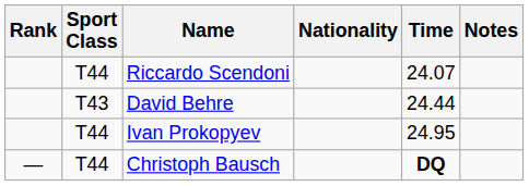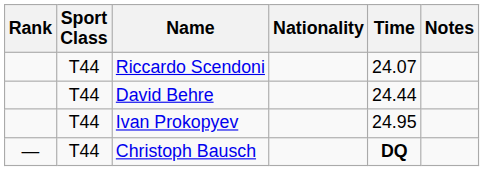 <table class="wikitable sortable" style="text-align:center">
 <tr>
 <th>Rank</th>
 <th>Sport<br>Class</th>
 <th>Name</th>
 <th>Nationality</th>
 <th>Time</th>
 <th>Notes</th>
 </tr>
 <tr>
 <td></td>
 <td>T44</td>
 <td align=left><a href='#'>Riccardo Scendoni</a></td>
 <td align=left></td>
 <td>24.07</td>
 <td></td>
 </tr>
 <tr>
 <td></td>
-<td>T43</td>
+<td>T44</td>
 <td align=left><a href='#'>David Behre</a></td>
 <td align=left></td>
 <td>24.44</td>
 <td></td>
 </tr>
 <tr>
 <td></td>
 <td>T44</td>
 <td align=left><a href='#'>Ivan Prokopyev</a></td>
 <td align=left></td>
 <td>24.95</td>
 <td></td>
 </tr>
 <tr>
 <td>—</td>
 <td>T44</td>
 <td align=left><a href='#'>Christoph Bausch</a></td>
 <td align=left></td>
 <td><strong>DQ</strong></td>
 <td></td>
 </tr>
 </table>
